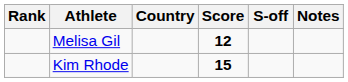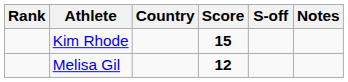 <table class="wikitable sortable" style="text-align:center">
 <tr>
 <th>Rank</th>
 <th>Athlete</th>
 <th>Country</th>
 <th>Score</th>
 <th width="40">S-off</th>
 <th class="unsortable">Notes</th>
 </tr>
 <tr>
 <td></td>
+<td align=left><a href='#'>Kim Rhode</a></td>
+<td align=left></td>
+<td><strong>15</strong></td>
+<td></td>
+<td></td>
+</tr>
+<tr>
+<td></td>
 <td align=left><a href='#'>Melisa Gil</a></td>
 <td align=left></td>
 <td><strong>12</strong></td>
 <td></td>
 <td></td>
 </tr>
-<tr>
-<td></td>
-<td align=left><a href='#'>Kim Rhode</a></td>
-<td align=left></td>
-<td><strong>15</strong></td>
-<td></td>
-<td></td>
-</tr>
 </table>
